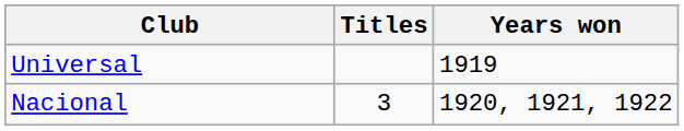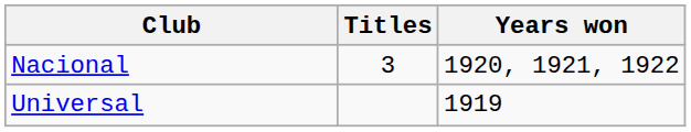 <table class="wikitable sortable" style="text-align:left" width="">
 <tr>
 <th width= 170px>Club</th>
 <th width=>Titles</th>
 <th width=>Years won</th>
 </tr>
 <tr>
+<td><a href='#'>Nacional</a></td>
+<td align=center>3</td>
+<td>1920, 1921, 1922</td>
+</tr>
+<tr>
 <td><a href='#'>Universal</a></td>
 <td></td>
 <td>1919</td>
 </tr>
-<tr>
-<td><a href='#'>Nacional</a></td>
-<td align=center>3</td>
-<td>1920, 1921, 1922</td>
-</tr>
 </table>
